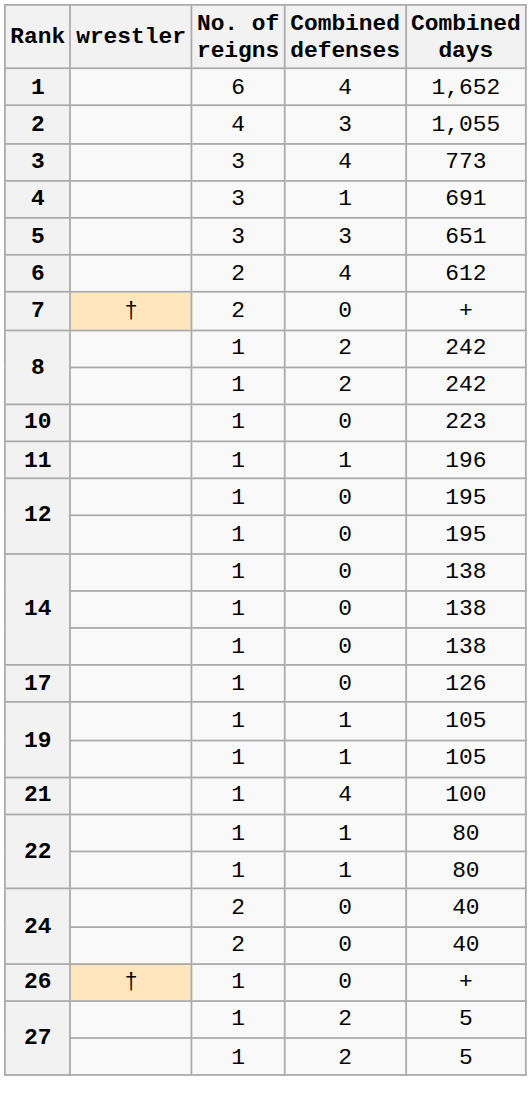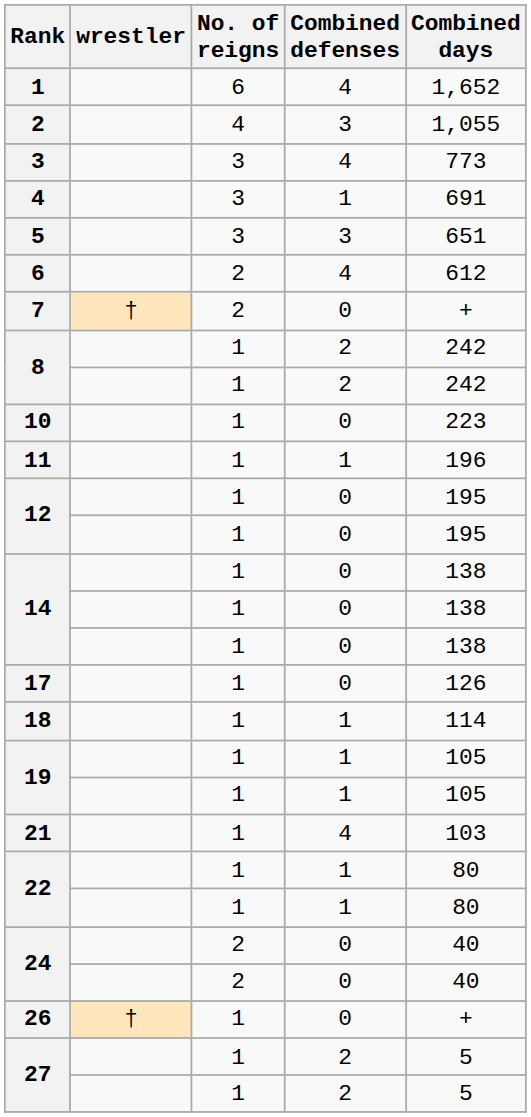 <table class="wikitable sortable" style="text-align: center">
 <tr>
 <th>Rank</th>
 <th>wrestler</th>
 <th>No. of<br>reigns</th>
 <th>Combined<br>defenses</th>
 <th>Combined<br>days</th>
 </tr>
 <tr>
 <th>1</th>
 <td></td>
 <td>6</td>
 <td>4</td>
 <td>1,652</td>
 </tr>
 <tr>
 <th>2</th>
 <td></td>
 <td>4</td>
 <td>3</td>
 <td>1,055</td>
 </tr>
 <tr>
 <th>3</th>
 <td></td>
 <td>3</td>
 <td>4</td>
 <td>773</td>
 </tr>
 <tr>
 <th>4</th>
 <td></td>
 <td>3</td>
 <td>1</td>
 <td>691</td>
 </tr>
 <tr>
 <th>5</th>
 <td></td>
 <td>3</td>
 <td>3</td>
 <td>651</td>
 </tr>
 <tr>
 <th>6</th>
 <td></td>
 <td>2</td>
 <td>4</td>
 <td>612</td>
 </tr>
 <tr>
 <th>7</th>
 <td style="background-color:#FFE6BD"> †</td>
 <td>2</td>
 <td>0</td>
 <td>+</td>
 </tr>
 <tr>
 <th rowspan="2">8</th>
 <td></td>
 <td>1</td>
 <td>2</td>
 <td>242</td>
 </tr>
 <tr>
 <td></td>
 <td>1</td>
 <td>2</td>
 <td>242</td>
 </tr>
 <tr>
 <th>10</th>
 <td></td>
 <td>1</td>
 <td>0</td>
 <td>223</td>
 </tr>
 <tr>
 <th>11</th>
 <td></td>
 <td>1</td>
 <td>1</td>
 <td>196</td>
 </tr>
 <tr>
 <th rowspan="2">12</th>
 <td></td>
 <td>1</td>
 <td>0</td>
 <td>195</td>
 </tr>
 <tr>
 <td></td>
 <td>1</td>
 <td>0</td>
 <td>195</td>
 </tr>
 <tr>
 <th rowspan="3">14</th>
 <td></td>
 <td>1</td>
 <td>0</td>
 <td>138</td>
 </tr>
 <tr>
 <td></td>
 <td>1</td>
 <td>0</td>
 <td>138</td>
 </tr>
 <tr>
 <td></td>
 <td>1</td>
 <td>0</td>
 <td>138</td>
 </tr>
 <tr>
 <th>17</th>
 <td></td>
 <td>1</td>
 <td>0</td>
 <td>126</td>
 </tr>
 <tr>
+<th>18</th>
+<td></td>
+<td>1</td>
+<td>1</td>
+<td>114</td>
+</tr>
+<tr>
 <th rowspan="2">19</th>
 <td></td>
 <td>1</td>
 <td>1</td>
 <td>105</td>
 </tr>
 <tr>
 <td></td>
 <td>1</td>
 <td>1</td>
 <td>105</td>
 </tr>
 <tr>
 <th>21</th>
 <td></td>
 <td>1</td>
 <td>4</td>
-<td>100</td>
+<td>103</td>
 </tr>
 <tr>
 <th rowspan="2">22</th>
 <td></td>
 <td>1</td>
 <td>1</td>
 <td>80</td>
 </tr>
 <tr>
 <td></td>
 <td>1</td>
 <td>1</td>
 <td>80</td>
 </tr>
 <tr>
 <th rowspan="2">24</th>
 <td></td>
 <td>2</td>
 <td>0</td>
 <td>40</td>
 </tr>
 <tr>
 <td></td>
 <td>2</td>
 <td>0</td>
 <td>40</td>
 </tr>
 <tr>
 <th>26</th>
 <td style="background-color:#FFE6BD"> †</td>
 <td>1</td>
 <td>0</td>
 <td>+</td>
 </tr>
 <tr>
 <th rowspan="2">27</th>
 <td></td>
 <td>1</td>
 <td>2</td>
 <td>5</td>
 </tr>
 <tr>
 <td></td>
 <td>1</td>
 <td>2</td>
 <td>5</td>
 </tr>
 </table>
